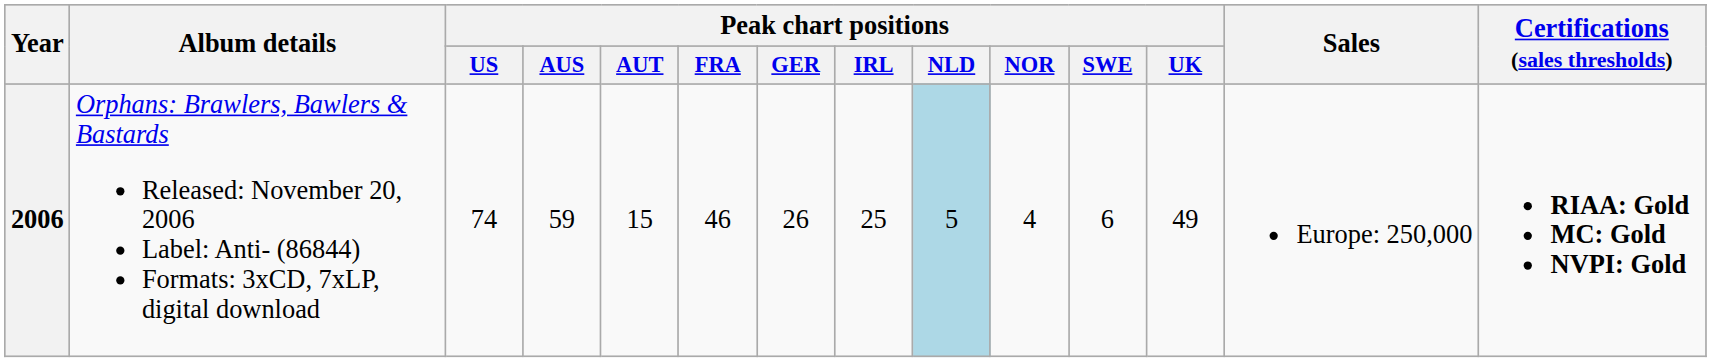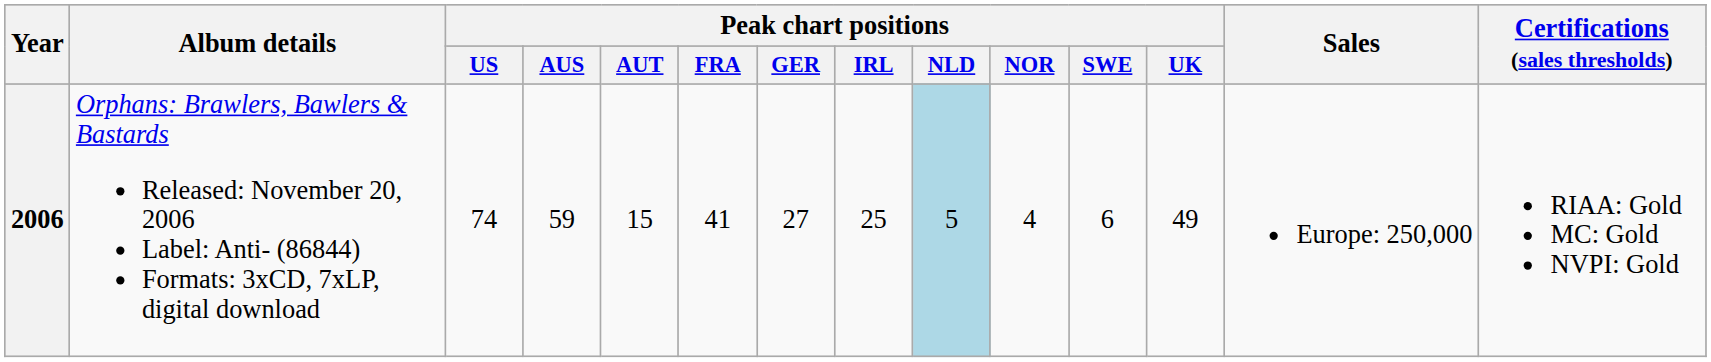 <table class="wikitable" style="text-align:left;">
 <tr>
 <th scope="col" rowspan="2">Year</th>
 <th scope="col" rowspan="2" style="width:220px">Album details</th>
 <th scope="col" colspan="10" style="width:260px">Peak chart positions</th>
 <th scope="col" rowspan="2">Sales</th>
 <th scope="col" rowspan="2" style="width:130px"><a href='#'>Certifications</a><br><small>(<a href='#'>sales thresholds</a>)</small></th>
 </tr>
 <tr>
 <th scope="col" style="width:3em;font-size:85%"><a href='#'>US</a><br></th>
 <th scope="col" style="width:3em;font-size:85%"><a href='#'>AUS</a><br></th>
 <th scope="col" style="width:3em;font-size:85%"><a href='#'>AUT</a><br></th>
 <th scope="col" style="width:3em;font-size:85%"><a href='#'>FRA</a><br></th>
 <th scope="col" style="width:3em;font-size:85%"><a href='#'>GER</a><br></th>
 <th scope="col" style="width:3em;font-size:85%"><a href='#'>IRL</a><br></th>
 <th scope="col" style="width:3em;font-size:85%"><a href='#'>NLD</a><br></th>
 <th scope="col" style="width:3em;font-size:85%"><a href='#'>NOR</a><br></th>
 <th scope="col" style="width:3em;font-size:85%"><a href='#'>SWE</a><br></th>
 <th scope="col" style="width:3em;font-size:85%"><a href='#'>UK</a><br></th>
 </tr>
 <tr>
 <th scope="row">2006</th>
 <td><em><a href='#'>Orphans: Brawlers, Bawlers & Bastards</a></em><br><ul><li>Released: November 20, 2006</li><li>Label: Anti- (86844)</li><li>Formats: 3xCD, 7xLP, digital download</li></ul></td>
 <td style="text-align:center;">74</td>
 <td style="text-align:center;">59</td>
 <td style="text-align:center;">15</td>
-<td style="text-align:center;">46</td>
-<td style="text-align:center;">26</td>
+<td style="text-align:center;">41</td>
+<td style="text-align:center;">27</td>
 <td style="text-align:center;">25</td>
 <td style="background: lightblue; text-align:center;">5</td>
 <td style="text-align:center;">4</td>
 <td style="text-align:center;">6</td>
 <td style="text-align:center;">49</td>
 <td><br><ul><li>Europe: 250,000</li></ul></td>
-<td><strong><br><ul><li>RIAA: Gold</li><li>MC: Gold</li><li>NVPI: Gold</li></ul></strong></td>
+<td><br><ul><li>RIAA: Gold</li><li>MC: Gold</li><li>NVPI: Gold</li></ul></td>
 </tr>
 </table>
